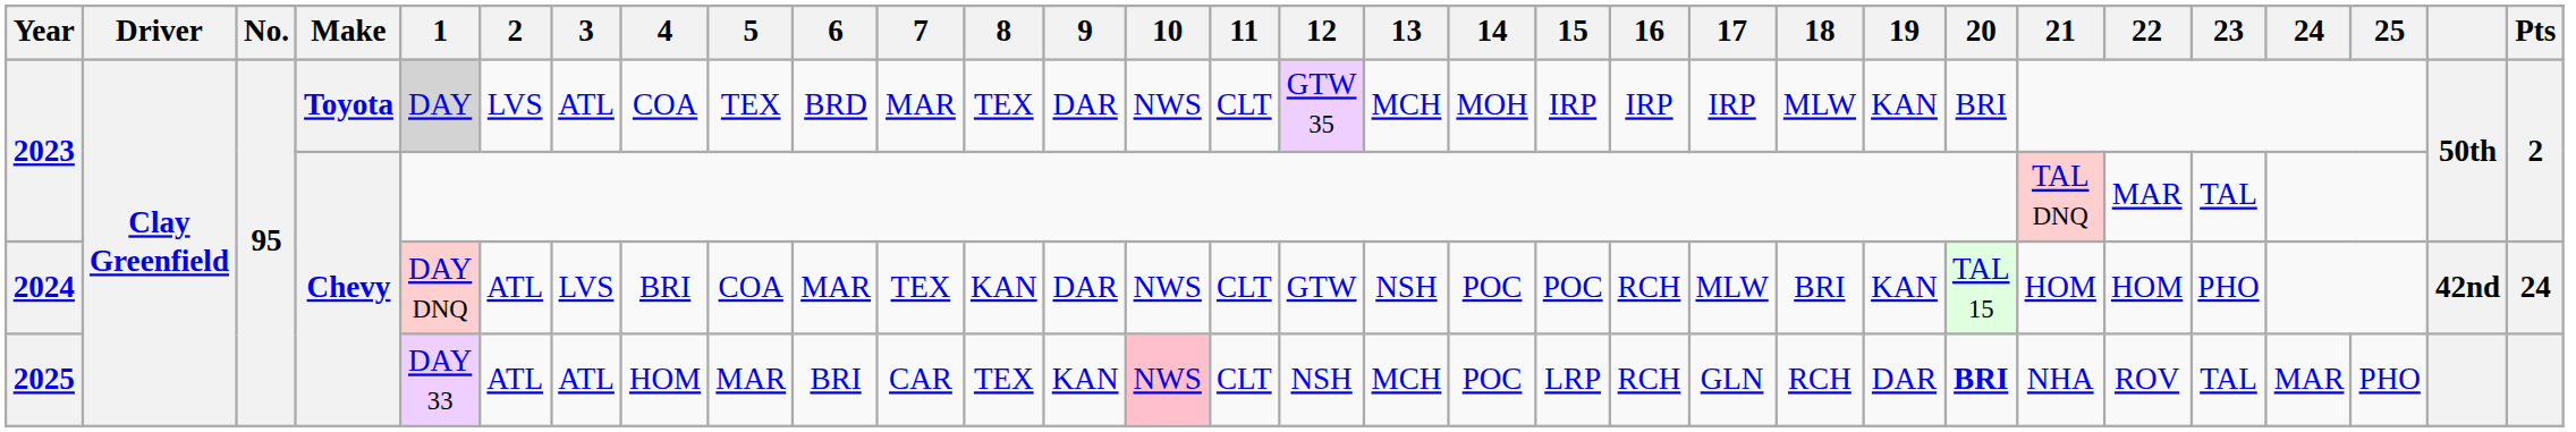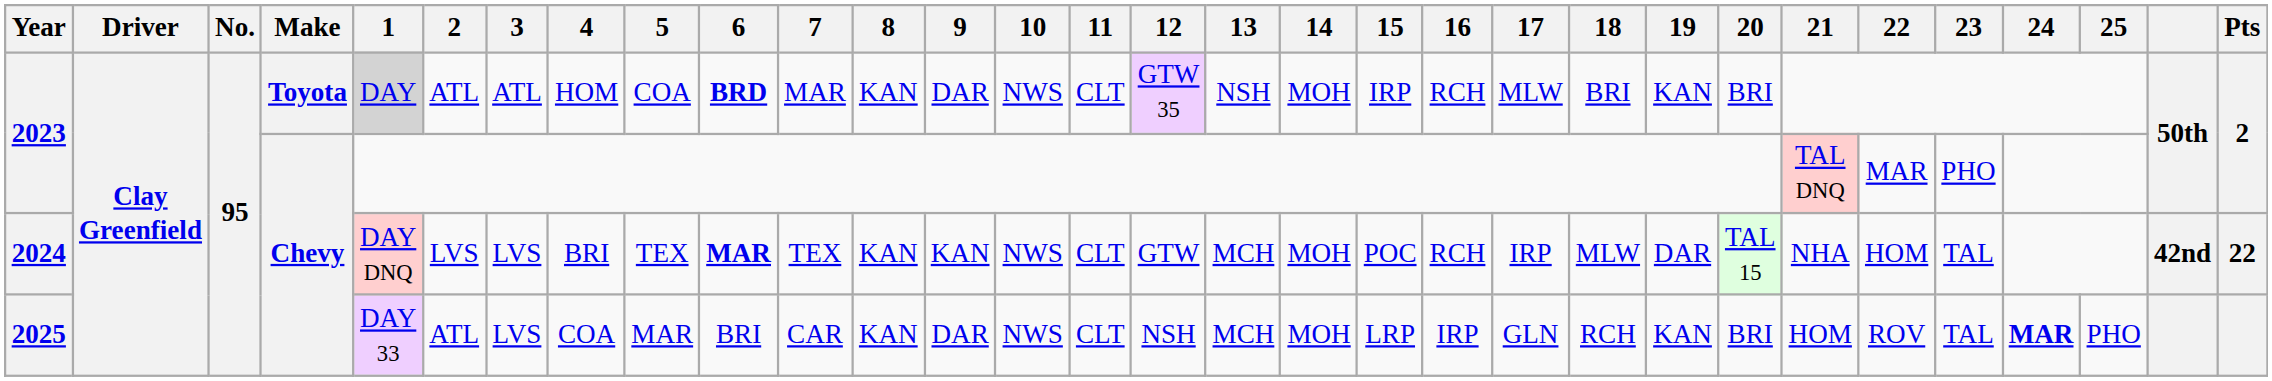 <table class="wikitable" style="text-align:center; font-size:75%">
 <tr>
 <th>Year</th>
 <th>Driver</th>
 <th>No.</th>
 <th>Make</th>
 <th>1</th>
 <th>2</th>
 <th>3</th>
 <th>4</th>
 <th>5</th>
 <th>6</th>
 <th>7</th>
 <th>8</th>
 <th>9</th>
 <th>10</th>
 <th>11</th>
 <th>12</th>
 <th>13</th>
 <th>14</th>
 <th>15</th>
 <th>16</th>
 <th>17</th>
 <th>18</th>
 <th>19</th>
 <th>20</th>
 <th>21</th>
 <th>22</th>
 <th>23</th>
 <th>24</th>
 <th>25</th>
 <th></th>
 <th>Pts</th>
 </tr>
 <tr>
 <th rowspan=2><a href='#'>2023</a></th>
 <th rowspan="4"><a href='#'>Clay Greenfield</a></th>
 <th rowspan="4">95</th>
 <th><a href='#'>Toyota</a></th>
 <td style="background: lightgrey;"><a href='#'>DAY</a></td>
-<td><a href='#'>LVS</a></td>
 <td><a href='#'>ATL</a></td>
+<td><a href='#'>ATL</a></td>
+<td><a href='#'>HOM</a></td>
 <td><a href='#'>COA</a></td>
-<td><a href='#'>TEX</a></td>
-<td><a href='#'>BRD</a></td>
+<td><strong><a href='#'>BRD</a></strong></td>
 <td><a href='#'>MAR</a></td>
-<td><a href='#'>TEX</a></td>
+<td><a href='#'>KAN</a></td>
 <td><a href='#'>DAR</a></td>
 <td><a href='#'>NWS</a></td>
 <td><a href='#'>CLT</a></td>
 <td style="background:#EFCFFF;"><a href='#'>GTW</a><br><small>35</small></td>
-<td><a href='#'>MCH</a></td>
+<td><a href='#'>NSH</a></td>
 <td><a href='#'>MOH</a></td>
 <td><a href='#'>IRP</a></td>
-<td><a href='#'>IRP</a></td>
-<td><a href='#'>IRP</a></td>
+<td><a href='#'>RCH</a></td>
 <td><a href='#'>MLW</a></td>
+<td><a href='#'>BRI</a></td>
 <td><a href='#'>KAN</a></td>
 <td><a href='#'>BRI</a></td>
 <td colspan=5></td>
 <th rowspan=2>50th</th>
 <th rowspan=2>2</th>
 </tr>
 <tr>
 <th rowspan="3"><a href='#'>Chevy</a></th>
 <td colspan=20></td>
 <td style="background:#FFCFCF;"><a href='#'>TAL</a><br><small>DNQ</small></td>
 <td><a href='#'>MAR</a></td>
-<td><a href='#'>TAL</a></td>
+<td><a href='#'>PHO</a></td>
 <td colspan=2></td>
 </tr>
 <tr>
 <th><a href='#'>2024</a></th>
 <td style="background:#FFCFCF;"><a href='#'>DAY</a><br><small>DNQ</small></td>
-<td><a href='#'>ATL</a></td>
+<td><a href='#'>LVS</a></td>
 <td><a href='#'>LVS</a></td>
 <td><a href='#'>BRI</a></td>
-<td><a href='#'>COA</a></td>
-<td><a href='#'>MAR</a></td>
+<td><a href='#'>TEX</a></td>
+<td><strong><a href='#'>MAR</a></strong></td>
 <td><a href='#'>TEX</a></td>
 <td><a href='#'>KAN</a></td>
-<td><a href='#'>DAR</a></td>
+<td><a href='#'>KAN</a></td>
 <td><a href='#'>NWS</a></td>
 <td><a href='#'>CLT</a></td>
 <td><a href='#'>GTW</a></td>
-<td><a href='#'>NSH</a></td>
-<td><a href='#'>POC</a></td>
+<td><a href='#'>MCH</a></td>
+<td><a href='#'>MOH</a></td>
 <td><a href='#'>POC</a></td>
 <td><a href='#'>RCH</a></td>
+<td><a href='#'>IRP</a></td>
 <td><a href='#'>MLW</a></td>
-<td><a href='#'>BRI</a></td>
-<td><a href='#'>KAN</a></td>
+<td><a href='#'>DAR</a></td>
 <td style="background:#DFFFDF;"><a href='#'>TAL</a><br><small>15</small></td>
+<td><a href='#'>NHA</a></td>
 <td><a href='#'>HOM</a></td>
-<td><a href='#'>HOM</a></td>
-<td><a href='#'>PHO</a></td>
+<td><a href='#'>TAL</a></td>
 <td colspan=2></td>
 <th>42nd</th>
-<th>24</th>
+<th>22</th>
 </tr>
 <tr>
 <th><a href='#'>2025</a></th>
 <td style="background:#EFCFFF;"><a href='#'>DAY</a><br><small>33</small></td>
 <td><a href='#'>ATL</a></td>
-<td><a href='#'>ATL</a></td>
-<td><a href='#'>HOM</a></td>
+<td><a href='#'>LVS</a></td>
+<td><a href='#'>COA</a></td>
 <td><a href='#'>MAR</a></td>
 <td><a href='#'>BRI</a></td>
 <td><a href='#'>CAR</a></td>
-<td><a href='#'>TEX</a></td>
 <td><a href='#'>KAN</a></td>
-<td style="background: pink;"><a href='#'>NWS</a></td>
+<td><a href='#'>DAR</a></td>
+<td><a href='#'>NWS</a></td>
 <td><a href='#'>CLT</a></td>
 <td><a href='#'>NSH</a></td>
 <td><a href='#'>MCH</a></td>
-<td><a href='#'>POC</a></td>
+<td><a href='#'>MOH</a></td>
 <td><a href='#'>LRP</a></td>
-<td><a href='#'>RCH</a></td>
+<td><a href='#'>IRP</a></td>
 <td><a href='#'>GLN</a></td>
 <td><a href='#'>RCH</a></td>
-<td><a href='#'>DAR</a></td>
-<td><strong><a href='#'>BRI</a></strong></td>
-<td><a href='#'>NHA</a></td>
+<td><a href='#'>KAN</a></td>
+<td><a href='#'>BRI</a></td>
+<td><a href='#'>HOM</a></td>
 <td><a href='#'>ROV</a></td>
 <td><a href='#'>TAL</a></td>
-<td><a href='#'>MAR</a></td>
+<td><strong><a href='#'>MAR</a></strong></td>
 <td><a href='#'>PHO</a></td>
 <th></th>
 <th></th>
 </tr>
 </table>
